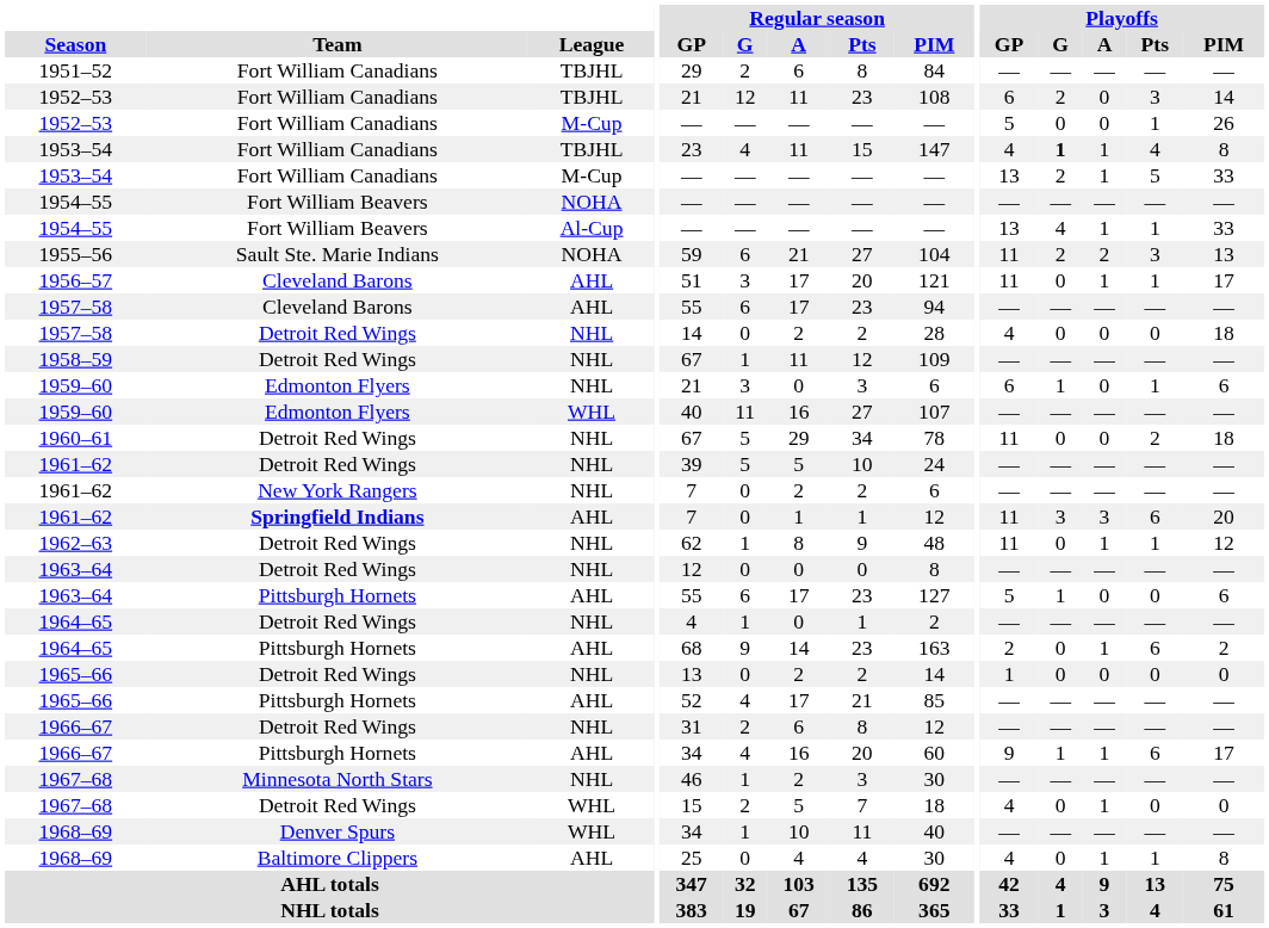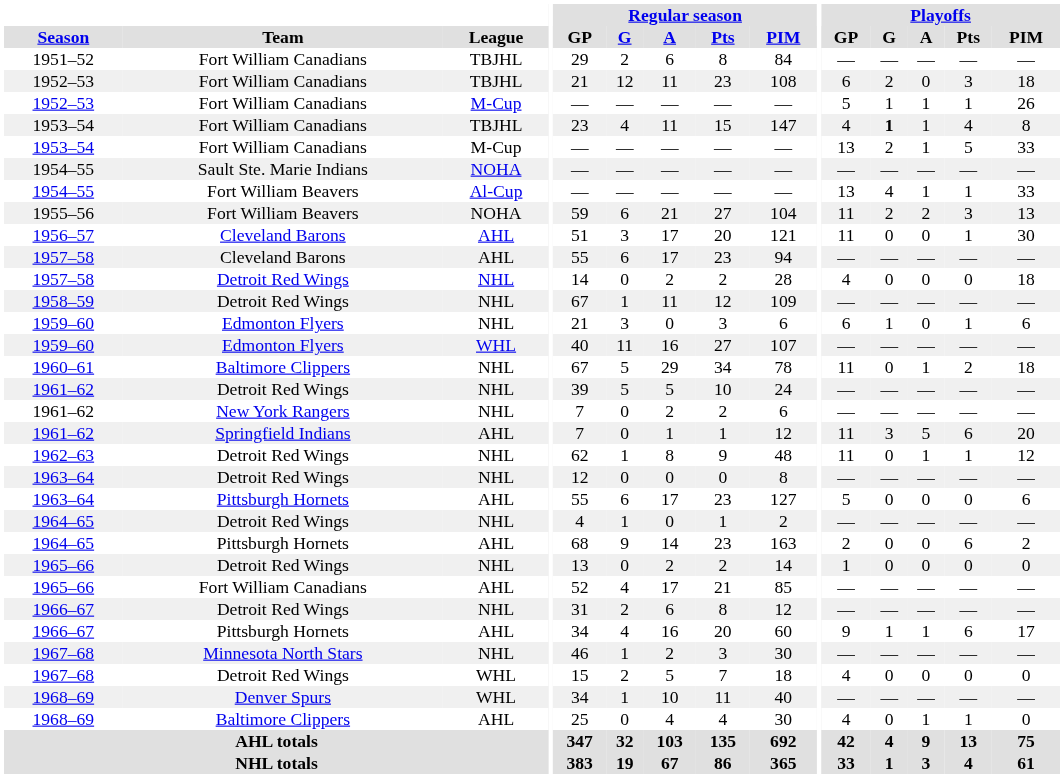 <table border="0" cellpadding="1" cellspacing="0" style="text-align:center; width:60em">
 <tr bgcolor="#e0e0e0">
 <th colspan="3" bgcolor="#ffffff"></th>
 <th rowspan="100" bgcolor="#ffffff"></th>
 <th colspan="5"><a href='#'>Regular season</a></th>
 <th rowspan="100" bgcolor="#ffffff"></th>
 <th colspan="5"><a href='#'>Playoffs</a></th>
 </tr>
 <tr bgcolor="#e0e0e0">
 <th><a href='#'>Season</a></th>
 <th>Team</th>
 <th>League</th>
 <th>GP</th>
 <th><a href='#'>G</a></th>
 <th><a href='#'>A</a></th>
 <th><a href='#'>Pts</a></th>
 <th><a href='#'>PIM</a></th>
 <th>GP</th>
 <th>G</th>
 <th>A</th>
 <th>Pts</th>
 <th>PIM</th>
 </tr>
 <tr>
 <td>1951–52</td>
 <td>Fort William Canadians</td>
 <td>TBJHL</td>
 <td>29</td>
 <td>2</td>
 <td>6</td>
 <td>8</td>
 <td>84</td>
 <td>—</td>
 <td>—</td>
 <td>—</td>
 <td>—</td>
 <td>—</td>
 </tr>
 <tr bgcolor="#f0f0f0">
 <td>1952–53</td>
 <td>Fort William Canadians</td>
 <td>TBJHL</td>
 <td>21</td>
 <td>12</td>
 <td>11</td>
 <td>23</td>
 <td>108</td>
 <td>6</td>
 <td>2</td>
 <td>0</td>
 <td>3</td>
-<td>14</td>
+<td>18</td>
 </tr>
 <tr>
 <td><a href='#'>1952–53</a></td>
 <td>Fort William Canadians</td>
 <td><a href='#'>M-Cup</a></td>
 <td>—</td>
 <td>—</td>
 <td>—</td>
 <td>—</td>
 <td>—</td>
 <td>5</td>
-<td>0</td>
-<td>0</td>
+<td>1</td>
+<td>1</td>
 <td>1</td>
 <td>26</td>
 </tr>
 <tr bgcolor="#f0f0f0">
 <td>1953–54</td>
 <td>Fort William Canadians</td>
 <td>TBJHL</td>
 <td>23</td>
 <td>4</td>
 <td>11</td>
 <td>15</td>
 <td>147</td>
 <td>4</td>
 <td><strong>1</strong></td>
 <td>1</td>
 <td>4</td>
 <td>8</td>
 </tr>
 <tr>
 <td><a href='#'>1953–54</a></td>
 <td>Fort William Canadians</td>
 <td>M-Cup</td>
 <td>—</td>
 <td>—</td>
 <td>—</td>
 <td>—</td>
 <td>—</td>
 <td>13</td>
 <td>2</td>
 <td>1</td>
 <td>5</td>
 <td>33</td>
 </tr>
 <tr bgcolor="#f0f0f0">
 <td>1954–55</td>
-<td>Fort William Beavers</td>
+<td>Sault Ste. Marie Indians</td>
 <td><a href='#'>NOHA</a></td>
 <td>—</td>
 <td>—</td>
 <td>—</td>
 <td>—</td>
 <td>—</td>
 <td>—</td>
 <td>—</td>
 <td>—</td>
 <td>—</td>
 <td>—</td>
 </tr>
 <tr>
 <td><a href='#'>1954–55</a></td>
 <td>Fort William Beavers</td>
 <td><a href='#'>Al-Cup</a></td>
 <td>—</td>
 <td>—</td>
 <td>—</td>
 <td>—</td>
 <td>—</td>
 <td>13</td>
 <td>4</td>
 <td>1</td>
 <td>1</td>
 <td>33</td>
 </tr>
 <tr bgcolor="#f0f0f0">
 <td>1955–56</td>
-<td>Sault Ste. Marie Indians</td>
+<td>Fort William Beavers</td>
 <td>NOHA</td>
 <td>59</td>
 <td>6</td>
 <td>21</td>
 <td>27</td>
 <td>104</td>
 <td>11</td>
 <td>2</td>
 <td>2</td>
 <td>3</td>
 <td>13</td>
 </tr>
 <tr>
 <td><a href='#'>1956–57</a></td>
 <td><a href='#'>Cleveland Barons</a></td>
 <td><a href='#'>AHL</a></td>
 <td>51</td>
 <td>3</td>
 <td>17</td>
 <td>20</td>
 <td>121</td>
 <td>11</td>
 <td>0</td>
+<td>0</td>
 <td>1</td>
-<td>1</td>
-<td>17</td>
+<td>30</td>
 </tr>
 <tr bgcolor="#f0f0f0">
 <td><a href='#'>1957–58</a></td>
 <td>Cleveland Barons</td>
 <td>AHL</td>
 <td>55</td>
 <td>6</td>
 <td>17</td>
 <td>23</td>
 <td>94</td>
 <td>—</td>
 <td>—</td>
 <td>—</td>
 <td>—</td>
 <td>—</td>
 </tr>
 <tr>
 <td><a href='#'>1957–58</a></td>
 <td><a href='#'>Detroit Red Wings</a></td>
 <td><a href='#'>NHL</a></td>
 <td>14</td>
 <td>0</td>
 <td>2</td>
 <td>2</td>
 <td>28</td>
 <td>4</td>
 <td>0</td>
 <td>0</td>
 <td>0</td>
 <td>18</td>
 </tr>
 <tr bgcolor="#f0f0f0">
 <td><a href='#'>1958–59</a></td>
 <td>Detroit Red Wings</td>
 <td>NHL</td>
 <td>67</td>
 <td>1</td>
 <td>11</td>
 <td>12</td>
 <td>109</td>
 <td>—</td>
 <td>—</td>
 <td>—</td>
 <td>—</td>
 <td>—</td>
 </tr>
 <tr>
 <td><a href='#'>1959–60</a></td>
 <td><a href='#'>Edmonton Flyers</a></td>
 <td>NHL</td>
 <td>21</td>
 <td>3</td>
 <td>0</td>
 <td>3</td>
 <td>6</td>
 <td>6</td>
 <td>1</td>
 <td>0</td>
 <td>1</td>
 <td>6</td>
 </tr>
 <tr bgcolor="#f0f0f0">
 <td><a href='#'>1959–60</a></td>
 <td><a href='#'>Edmonton Flyers</a></td>
 <td><a href='#'>WHL</a></td>
 <td>40</td>
 <td>11</td>
 <td>16</td>
 <td>27</td>
 <td>107</td>
 <td>—</td>
 <td>—</td>
 <td>—</td>
 <td>—</td>
 <td>—</td>
 </tr>
 <tr>
 <td><a href='#'>1960–61</a></td>
-<td>Detroit Red Wings</td>
+<td><a href='#'>Baltimore Clippers</a></td>
 <td>NHL</td>
 <td>67</td>
 <td>5</td>
 <td>29</td>
 <td>34</td>
 <td>78</td>
 <td>11</td>
 <td>0</td>
-<td>0</td>
+<td>1</td>
 <td>2</td>
 <td>18</td>
 </tr>
 <tr bgcolor="#f0f0f0">
 <td><a href='#'>1961–62</a></td>
 <td>Detroit Red Wings</td>
 <td>NHL</td>
 <td>39</td>
 <td>5</td>
 <td>5</td>
 <td>10</td>
 <td>24</td>
 <td>—</td>
 <td>—</td>
 <td>—</td>
 <td>—</td>
 <td>—</td>
 </tr>
 <tr>
 <td>1961–62</td>
 <td><a href='#'>New York Rangers</a></td>
 <td>NHL</td>
 <td>7</td>
 <td>0</td>
 <td>2</td>
 <td>2</td>
 <td>6</td>
 <td>—</td>
 <td>—</td>
 <td>—</td>
 <td>—</td>
 <td>—</td>
 </tr>
 <tr bgcolor="#f0f0f0">
 <td><a href='#'>1961–62</a></td>
-<td><strong><a href='#'>Springfield Indians</a></strong></td>
+<td><a href='#'>Springfield Indians</a></td>
 <td>AHL</td>
 <td>7</td>
 <td>0</td>
 <td>1</td>
 <td>1</td>
 <td>12</td>
 <td>11</td>
 <td>3</td>
-<td>3</td>
+<td>5</td>
 <td>6</td>
 <td>20</td>
 </tr>
 <tr>
 <td><a href='#'>1962–63</a></td>
 <td>Detroit Red Wings</td>
 <td>NHL</td>
 <td>62</td>
 <td>1</td>
 <td>8</td>
 <td>9</td>
 <td>48</td>
 <td>11</td>
 <td>0</td>
 <td>1</td>
 <td>1</td>
 <td>12</td>
 </tr>
 <tr bgcolor="#f0f0f0">
 <td><a href='#'>1963–64</a></td>
 <td>Detroit Red Wings</td>
 <td>NHL</td>
 <td>12</td>
 <td>0</td>
 <td>0</td>
 <td>0</td>
 <td>8</td>
 <td>—</td>
 <td>—</td>
 <td>—</td>
 <td>—</td>
 <td>—</td>
 </tr>
 <tr>
 <td><a href='#'>1963–64</a></td>
 <td><a href='#'>Pittsburgh Hornets</a></td>
 <td>AHL</td>
 <td>55</td>
 <td>6</td>
 <td>17</td>
 <td>23</td>
 <td>127</td>
 <td>5</td>
-<td>1</td>
+<td>0</td>
 <td>0</td>
 <td>0</td>
 <td>6</td>
 </tr>
 <tr bgcolor="#f0f0f0">
 <td><a href='#'>1964–65</a></td>
 <td>Detroit Red Wings</td>
 <td>NHL</td>
 <td>4</td>
 <td>1</td>
 <td>0</td>
 <td>1</td>
 <td>2</td>
 <td>—</td>
 <td>—</td>
 <td>—</td>
 <td>—</td>
 <td>—</td>
 </tr>
 <tr>
 <td><a href='#'>1964–65</a></td>
 <td>Pittsburgh Hornets</td>
 <td>AHL</td>
 <td>68</td>
 <td>9</td>
 <td>14</td>
 <td>23</td>
 <td>163</td>
 <td>2</td>
 <td>0</td>
-<td>1</td>
+<td>0</td>
 <td>6</td>
 <td>2</td>
 </tr>
 <tr bgcolor="#f0f0f0">
 <td><a href='#'>1965–66</a></td>
 <td>Detroit Red Wings</td>
 <td>NHL</td>
 <td>13</td>
 <td>0</td>
 <td>2</td>
 <td>2</td>
 <td>14</td>
 <td>1</td>
 <td>0</td>
 <td>0</td>
 <td>0</td>
 <td>0</td>
 </tr>
 <tr>
 <td><a href='#'>1965–66</a></td>
-<td>Pittsburgh Hornets</td>
+<td>Fort William Canadians</td>
 <td>AHL</td>
 <td>52</td>
 <td>4</td>
 <td>17</td>
 <td>21</td>
 <td>85</td>
 <td>—</td>
 <td>—</td>
 <td>—</td>
 <td>—</td>
 <td>—</td>
 </tr>
 <tr bgcolor="#f0f0f0">
 <td><a href='#'>1966–67</a></td>
 <td>Detroit Red Wings</td>
 <td>NHL</td>
 <td>31</td>
 <td>2</td>
 <td>6</td>
 <td>8</td>
 <td>12</td>
 <td>—</td>
 <td>—</td>
 <td>—</td>
 <td>—</td>
 <td>—</td>
 </tr>
 <tr>
 <td><a href='#'>1966–67</a></td>
 <td>Pittsburgh Hornets</td>
 <td>AHL</td>
 <td>34</td>
 <td>4</td>
 <td>16</td>
 <td>20</td>
 <td>60</td>
 <td>9</td>
 <td>1</td>
 <td>1</td>
 <td>6</td>
 <td>17</td>
 </tr>
 <tr bgcolor="#f0f0f0">
 <td><a href='#'>1967–68</a></td>
 <td><a href='#'>Minnesota North Stars</a></td>
 <td>NHL</td>
 <td>46</td>
 <td>1</td>
 <td>2</td>
 <td>3</td>
 <td>30</td>
 <td>—</td>
 <td>—</td>
 <td>—</td>
 <td>—</td>
 <td>—</td>
 </tr>
 <tr>
 <td><a href='#'>1967–68</a></td>
 <td>Detroit Red Wings</td>
 <td>WHL</td>
 <td>15</td>
 <td>2</td>
 <td>5</td>
 <td>7</td>
 <td>18</td>
 <td>4</td>
 <td>0</td>
-<td>1</td>
+<td>0</td>
 <td>0</td>
 <td>0</td>
 </tr>
 <tr bgcolor="#f0f0f0">
 <td><a href='#'>1968–69</a></td>
 <td><a href='#'>Denver Spurs</a></td>
 <td>WHL</td>
 <td>34</td>
 <td>1</td>
 <td>10</td>
 <td>11</td>
 <td>40</td>
 <td>—</td>
 <td>—</td>
 <td>—</td>
 <td>—</td>
 <td>—</td>
 </tr>
 <tr>
 <td><a href='#'>1968–69</a></td>
 <td><a href='#'>Baltimore Clippers</a></td>
 <td>AHL</td>
 <td>25</td>
 <td>0</td>
 <td>4</td>
 <td>4</td>
 <td>30</td>
 <td>4</td>
 <td>0</td>
 <td>1</td>
 <td>1</td>
-<td>8</td>
+<td>0</td>
 </tr>
 <tr bgcolor="#e0e0e0">
 <th colspan="3">AHL totals</th>
 <th>347</th>
 <th>32</th>
 <th>103</th>
 <th>135</th>
 <th>692</th>
 <th>42</th>
 <th>4</th>
 <th>9</th>
 <th>13</th>
 <th>75</th>
 </tr>
 <tr bgcolor="#e0e0e0">
 <th colspan="3">NHL totals</th>
 <th>383</th>
 <th>19</th>
 <th>67</th>
 <th>86</th>
 <th>365</th>
 <th>33</th>
 <th>1</th>
 <th>3</th>
 <th>4</th>
 <th>61</th>
 </tr>
 </table>
